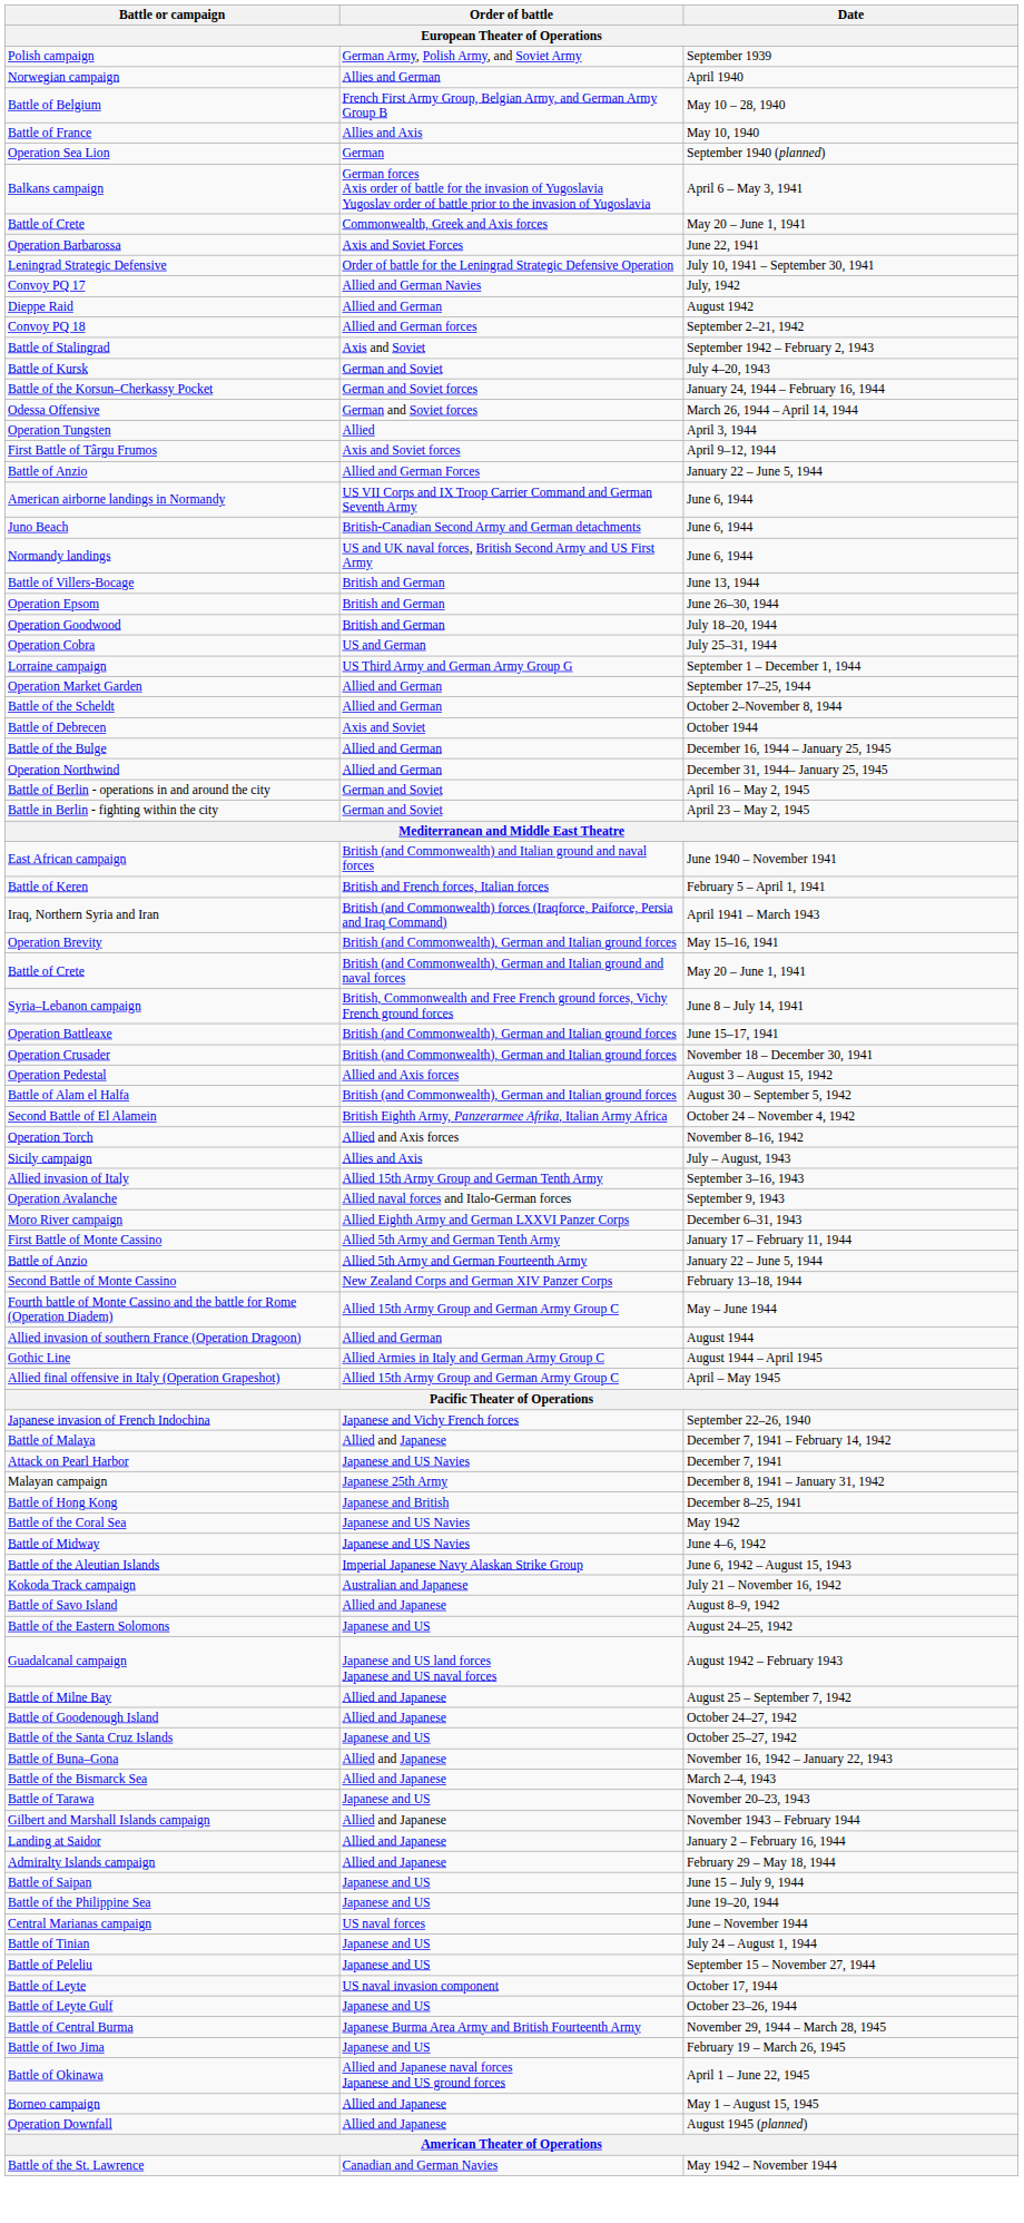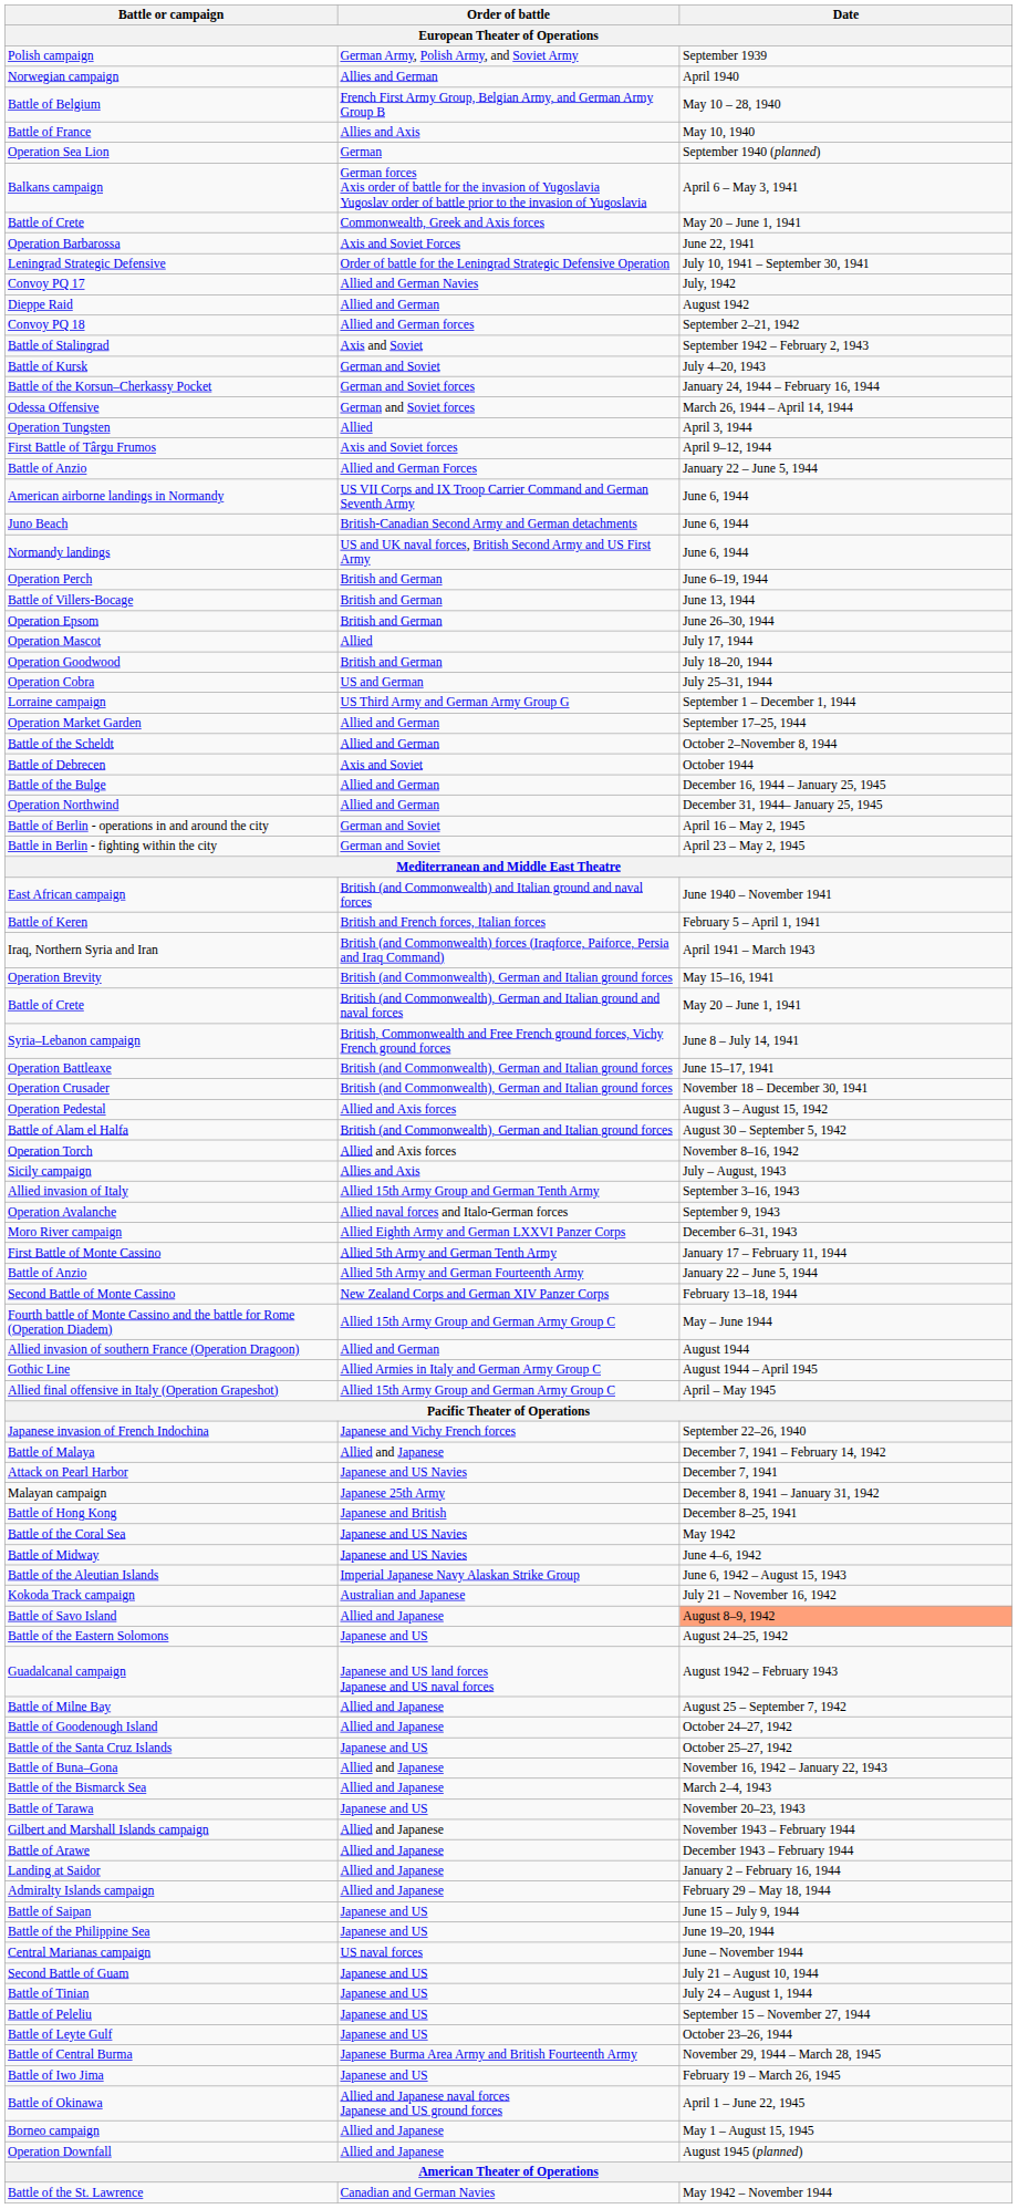 <table class="wikitable">
 <tr>
 <th style="width: 33%;">Battle or campaign</th>
 <th style="width: 34%;">Order of battle</th>
 <th style="width: 33%;">Date</th>
 </tr>
 <tr>
 <th colspan=3 align="center" id="Europe">European Theater of Operations</th>
 </tr>
 <tr>
 <td><a href='#'>Polish campaign</a></td>
 <td><a href='#'>German Army</a>, <a href='#'>Polish Army</a>, and <a href='#'>Soviet Army</a></td>
 <td>September 1939</td>
 </tr>
 <tr>
 <td><a href='#'>Norwegian campaign</a></td>
 <td><a href='#'>Allies and German</a></td>
 <td>April 1940</td>
 </tr>
 <tr>
 <td><a href='#'>Battle of Belgium</a></td>
 <td><a href='#'>French First Army Group, Belgian Army, and German Army Group B</a></td>
 <td>May 10 – 28, 1940</td>
 </tr>
 <tr>
 <td><a href='#'>Battle of France</a></td>
 <td><a href='#'>Allies and Axis</a></td>
 <td>May 10, 1940</td>
 </tr>
 <tr>
 <td><a href='#'>Operation Sea Lion</a></td>
 <td><a href='#'>German</a></td>
 <td>September 1940 (<em>planned</em>)</td>
 </tr>
 <tr>
 <td><a href='#'>Balkans campaign</a></td>
 <td><a href='#'>German forces</a><br><a href='#'>Axis order of battle for the invasion of Yugoslavia</a><br><a href='#'>Yugoslav order of battle prior to the invasion of Yugoslavia</a></td>
 <td>April 6 – May 3, 1941</td>
 </tr>
 <tr>
 <td><a href='#'>Battle of Crete</a></td>
 <td><a href='#'>Commonwealth, Greek and Axis forces</a></td>
 <td>May 20 – June 1, 1941</td>
 </tr>
 <tr>
 <td><a href='#'>Operation Barbarossa</a></td>
 <td><a href='#'>Axis and Soviet Forces</a></td>
 <td>June 22, 1941</td>
 </tr>
 <tr>
 <td><a href='#'>Leningrad Strategic Defensive</a></td>
 <td><a href='#'>Order of battle for the Leningrad Strategic Defensive Operation</a></td>
 <td>July 10, 1941 – September 30, 1941</td>
 </tr>
 <tr>
 <td><a href='#'>Convoy PQ 17</a></td>
 <td><a href='#'>Allied and German Navies</a></td>
 <td>July, 1942</td>
 </tr>
 <tr>
 <td><a href='#'>Dieppe Raid</a></td>
 <td><a href='#'>Allied and German</a></td>
 <td>August 1942</td>
 </tr>
 <tr>
 <td><a href='#'>Convoy PQ 18</a></td>
 <td><a href='#'>Allied and German forces</a></td>
 <td>September 2–21, 1942</td>
 </tr>
 <tr>
 <td><a href='#'>Battle of Stalingrad</a></td>
 <td><a href='#'>Axis</a> and <a href='#'>Soviet</a></td>
 <td>September 1942 – February 2, 1943</td>
 </tr>
 <tr>
 <td><a href='#'>Battle of Kursk</a></td>
 <td><a href='#'>German and Soviet</a></td>
 <td>July 4–20, 1943</td>
 </tr>
 <tr>
 <td><a href='#'>Battle of the Korsun–Cherkassy Pocket</a></td>
 <td><a href='#'>German and Soviet forces</a></td>
 <td>January 24, 1944 – February 16, 1944</td>
 </tr>
 <tr>
 <td><a href='#'>Odessa Offensive</a></td>
 <td><a href='#'>German</a> and <a href='#'>Soviet forces</a></td>
 <td>March 26, 1944 – April 14, 1944</td>
 </tr>
 <tr>
 <td><a href='#'>Operation Tungsten</a></td>
 <td><a href='#'>Allied</a></td>
 <td>April 3, 1944</td>
 </tr>
 <tr>
 <td><a href='#'>First Battle of Târgu Frumos</a></td>
 <td><a href='#'>Axis and Soviet forces</a></td>
 <td>April 9–12, 1944</td>
 </tr>
 <tr>
 <td><a href='#'>Battle of Anzio</a></td>
 <td><a href='#'>Allied and German Forces</a></td>
 <td>January 22 – June 5, 1944</td>
 </tr>
 <tr>
 <td><a href='#'>American airborne landings in Normandy</a></td>
 <td><a href='#'>US VII Corps and IX Troop Carrier Command and German Seventh Army</a></td>
 <td>June 6, 1944</td>
 </tr>
 <tr>
 <td><a href='#'>Juno Beach</a></td>
 <td><a href='#'>British-Canadian Second Army and German detachments</a></td>
 <td>June 6, 1944</td>
 </tr>
 <tr>
 <td><a href='#'>Normandy landings</a></td>
 <td><a href='#'>US and UK naval forces</a>, <a href='#'>British Second Army and US First Army</a></td>
 <td>June 6, 1944</td>
 </tr>
 <tr>
+<td><a href='#'>Operation Perch</a></td>
+<td><a href='#'>British and German</a></td>
+<td>June 6–19, 1944</td>
+</tr>
+<tr>
 <td><a href='#'>Battle of Villers-Bocage</a></td>
 <td><a href='#'>British and German</a></td>
 <td>June 13, 1944</td>
 </tr>
 <tr>
 <td><a href='#'>Operation Epsom</a></td>
 <td><a href='#'>British and German</a></td>
 <td>June 26–30, 1944</td>
+</tr>
+<tr>
+<td><a href='#'>Operation Mascot</a></td>
+<td><a href='#'>Allied</a></td>
+<td>July 17, 1944</td>
 </tr>
 <tr>
 <td><a href='#'>Operation Goodwood</a></td>
 <td><a href='#'>British and German</a></td>
 <td>July 18–20, 1944</td>
 </tr>
 <tr>
 <td><a href='#'>Operation Cobra</a></td>
 <td><a href='#'>US and German</a></td>
 <td>July 25–31, 1944</td>
 </tr>
 <tr>
 <td><a href='#'>Lorraine campaign</a></td>
 <td><a href='#'>US Third Army and German Army Group G</a></td>
 <td>September 1 – December 1, 1944</td>
 </tr>
 <tr>
 <td><a href='#'>Operation Market Garden</a></td>
 <td><a href='#'>Allied and German</a></td>
 <td>September 17–25, 1944</td>
 </tr>
 <tr>
 <td><a href='#'>Battle of the Scheldt</a></td>
 <td><a href='#'>Allied and German</a></td>
 <td>October 2–November 8, 1944</td>
 </tr>
 <tr>
 <td><a href='#'>Battle of Debrecen</a></td>
 <td><a href='#'>Axis and Soviet</a></td>
 <td>October 1944</td>
 </tr>
 <tr>
 <td><a href='#'>Battle of the Bulge</a></td>
 <td><a href='#'>Allied and German</a></td>
 <td>December 16, 1944 – January 25, 1945</td>
 </tr>
 <tr>
 <td><a href='#'>Operation Northwind</a></td>
 <td><a href='#'>Allied and German</a></td>
 <td>December 31, 1944– January 25, 1945</td>
 </tr>
 <tr>
 <td><a href='#'>Battle of Berlin</a> - operations in and around the city</td>
 <td><a href='#'>German and Soviet</a></td>
 <td>April 16 – May 2, 1945</td>
 </tr>
 <tr>
 <td><a href='#'>Battle in Berlin</a> - fighting within the city</td>
 <td><a href='#'>German and Soviet</a></td>
 <td>April 23 – May 2, 1945</td>
 </tr>
 <tr>
 <th colspan=3 align="center" id="Mediterranean and Middle East"><a href='#'>Mediterranean and Middle East Theatre</a></th>
 </tr>
 <tr>
 <td><a href='#'>East African campaign</a></td>
 <td><a href='#'>British (and Commonwealth) and Italian ground and naval forces</a></td>
 <td>June 1940 – November 1941</td>
 </tr>
 <tr>
 <td><a href='#'>Battle of Keren</a></td>
 <td><a href='#'>British and French forces, Italian forces</a></td>
 <td>February 5 – April 1, 1941</td>
 </tr>
 <tr>
 <td>Iraq, Northern Syria and Iran</td>
 <td><a href='#'>British (and Commonwealth) forces (Iraqforce, Paiforce, Persia and Iraq Command)</a></td>
 <td>April 1941 – March 1943</td>
 </tr>
 <tr>
 <td><a href='#'>Operation Brevity</a></td>
 <td><a href='#'>British (and Commonwealth), German and Italian ground forces</a></td>
 <td>May 15–16, 1941</td>
 </tr>
 <tr>
 <td><a href='#'>Battle of Crete</a></td>
 <td><a href='#'>British (and Commonwealth), German and Italian ground and naval forces</a></td>
 <td>May 20 – June 1, 1941</td>
 </tr>
 <tr>
 <td><a href='#'>Syria–Lebanon campaign</a></td>
 <td><a href='#'>British, Commonwealth and Free French ground forces, Vichy French ground forces</a></td>
 <td>June 8 – July 14, 1941</td>
 </tr>
 <tr>
 <td><a href='#'>Operation Battleaxe</a></td>
 <td><a href='#'>British (and Commonwealth), German and Italian ground forces</a></td>
 <td>June 15–17, 1941</td>
 </tr>
 <tr>
 <td><a href='#'>Operation Crusader</a></td>
 <td><a href='#'>British (and Commonwealth), German and Italian ground forces</a></td>
 <td>November 18 – December 30, 1941</td>
 </tr>
 <tr>
 <td><a href='#'>Operation Pedestal</a></td>
 <td><a href='#'>Allied and Axis forces</a></td>
 <td>August 3 – August 15, 1942</td>
 </tr>
 <tr>
 <td><a href='#'>Battle of Alam el Halfa</a></td>
 <td><a href='#'>British (and Commonwealth), German and Italian ground forces</a></td>
 <td>August 30 – September 5, 1942</td>
-</tr>
-<tr>
-<td><a href='#'>Second Battle of El Alamein</a></td>
-<td><a href='#'>British Eighth Army, <em>Panzerarmee Afrika</em>, Italian Army Africa</a></td>
-<td>October 24 – November 4, 1942</td>
 </tr>
 <tr>
 <td><a href='#'>Operation Torch</a></td>
 <td><a href='#'>Allied</a> and Axis forces</td>
 <td>November 8–16, 1942</td>
 </tr>
 <tr>
 <td><a href='#'>Sicily campaign</a></td>
 <td><a href='#'>Allies and Axis</a></td>
 <td>July – August, 1943</td>
 </tr>
 <tr>
 <td><a href='#'>Allied invasion of Italy</a></td>
 <td><a href='#'>Allied 15th Army Group and German Tenth Army</a></td>
 <td>September 3–16, 1943</td>
 </tr>
 <tr>
 <td><a href='#'>Operation Avalanche</a></td>
 <td><a href='#'>Allied naval forces</a> and Italo-German forces</td>
 <td>September 9, 1943</td>
 </tr>
 <tr>
 <td><a href='#'>Moro River campaign</a></td>
 <td><a href='#'>Allied Eighth Army and German LXXVI Panzer Corps</a></td>
 <td>December 6–31, 1943</td>
 </tr>
 <tr>
 <td><a href='#'>First Battle of Monte Cassino</a></td>
 <td><a href='#'>Allied 5th Army and German Tenth Army</a></td>
 <td>January 17 – February 11, 1944</td>
 </tr>
 <tr>
 <td><a href='#'>Battle of Anzio</a></td>
 <td><a href='#'>Allied 5th Army and German Fourteenth Army</a></td>
 <td>January 22 – June 5, 1944</td>
 </tr>
 <tr>
 <td><a href='#'>Second Battle of Monte Cassino</a></td>
 <td><a href='#'>New Zealand Corps and German XIV Panzer Corps</a></td>
 <td>February 13–18, 1944</td>
 </tr>
 <tr>
 <td><a href='#'>Fourth battle of Monte Cassino and the battle for Rome (Operation Diadem)</a></td>
 <td><a href='#'>Allied 15th Army Group and German Army Group C</a></td>
 <td>May – June 1944</td>
 </tr>
 <tr>
 <td><a href='#'>Allied invasion of southern France (Operation Dragoon)</a></td>
 <td><a href='#'>Allied and German</a></td>
 <td>August 1944</td>
 </tr>
 <tr>
 <td><a href='#'>Gothic Line</a></td>
 <td><a href='#'>Allied Armies in Italy and German Army Group C</a></td>
 <td>August 1944 – April 1945</td>
 </tr>
 <tr>
 <td><a href='#'>Allied final offensive in Italy (Operation Grapeshot)</a></td>
 <td><a href='#'>Allied 15th Army Group and German Army Group C</a></td>
 <td>April – May 1945</td>
 </tr>
 <tr>
 <th colspan=3 align="center" id="Pacific">Pacific Theater of Operations</th>
 </tr>
 <tr>
 <td><a href='#'>Japanese invasion of French Indochina</a></td>
 <td><a href='#'>Japanese and Vichy French forces</a></td>
 <td>September 22–26, 1940</td>
 </tr>
 <tr>
 <td><a href='#'>Battle of Malaya</a></td>
 <td><a href='#'>Allied</a> and <a href='#'>Japanese</a></td>
 <td>December 7, 1941 – February 14, 1942</td>
 </tr>
 <tr>
 <td><a href='#'>Attack on Pearl Harbor</a></td>
 <td><a href='#'>Japanese and US Navies</a></td>
 <td>December 7, 1941</td>
 </tr>
 <tr>
 <td>Malayan campaign</td>
 <td><a href='#'>Japanese 25th Army</a></td>
 <td>December 8, 1941 – January 31, 1942</td>
 </tr>
 <tr>
 <td><a href='#'>Battle of Hong Kong</a></td>
 <td><a href='#'>Japanese and British</a></td>
 <td>December 8–25, 1941</td>
 </tr>
 <tr>
 <td><a href='#'>Battle of the Coral Sea</a></td>
 <td><a href='#'>Japanese and US Navies</a></td>
 <td>May 1942</td>
 </tr>
 <tr>
 <td><a href='#'>Battle of Midway</a></td>
 <td><a href='#'>Japanese and US Navies</a></td>
 <td>June 4–6, 1942</td>
 </tr>
 <tr>
 <td><a href='#'>Battle of the Aleutian Islands</a></td>
 <td><a href='#'>Imperial Japanese Navy Alaskan Strike Group</a></td>
 <td>June 6, 1942 – August 15, 1943</td>
 </tr>
 <tr>
 <td><a href='#'>Kokoda Track campaign</a></td>
 <td><a href='#'>Australian and Japanese</a></td>
 <td>July 21 – November 16, 1942</td>
 </tr>
 <tr>
 <td><a href='#'>Battle of Savo Island</a></td>
 <td><a href='#'>Allied and Japanese</a></td>
-<td>August 8–9, 1942</td>
+<td style="background: lightsalmon;">August 8–9, 1942</td>
 </tr>
 <tr>
 <td><a href='#'>Battle of the Eastern Solomons</a></td>
 <td><a href='#'>Japanese and US</a></td>
 <td>August 24–25, 1942</td>
 </tr>
 <tr>
 <td><a href='#'>Guadalcanal campaign</a></td>
 <td><br><a href='#'>Japanese and US land forces</a><br><a href='#'>Japanese and US naval forces</a></td>
 <td>August 1942 – February 1943</td>
 </tr>
 <tr>
 <td><a href='#'>Battle of Milne Bay</a></td>
 <td><a href='#'>Allied and Japanese</a></td>
 <td>August 25 – September 7, 1942</td>
 </tr>
 <tr>
 <td><a href='#'>Battle of Goodenough Island</a></td>
 <td><a href='#'>Allied and Japanese</a></td>
 <td>October 24–27, 1942</td>
 </tr>
 <tr>
 <td><a href='#'>Battle of the Santa Cruz Islands</a></td>
 <td><a href='#'>Japanese and US</a></td>
 <td>October 25–27, 1942</td>
 </tr>
 <tr>
 <td><a href='#'>Battle of Buna–Gona</a></td>
 <td><a href='#'>Allied</a> and <a href='#'>Japanese</a></td>
 <td>November 16, 1942 – January 22, 1943</td>
 </tr>
 <tr>
 <td><a href='#'>Battle of the Bismarck Sea</a></td>
 <td><a href='#'>Allied and Japanese</a></td>
 <td>March 2–4, 1943</td>
 </tr>
 <tr>
 <td><a href='#'>Battle of Tarawa</a></td>
 <td><a href='#'>Japanese and US</a></td>
 <td>November 20–23, 1943</td>
 </tr>
 <tr>
 <td><a href='#'>Gilbert and Marshall Islands campaign</a></td>
 <td><a href='#'>Allied</a> and Japanese</td>
 <td>November 1943 – February 1944</td>
 </tr>
 <tr>
+<td><a href='#'>Battle of Arawe</a></td>
+<td><a href='#'>Allied and Japanese</a></td>
+<td>December 1943 – February 1944</td>
+</tr>
+<tr>
 <td><a href='#'>Landing at Saidor</a></td>
 <td><a href='#'>Allied and Japanese</a></td>
 <td>January 2 – February 16, 1944</td>
 </tr>
 <tr>
 <td><a href='#'>Admiralty Islands campaign</a></td>
 <td><a href='#'>Allied and Japanese</a></td>
 <td>February 29 – May 18, 1944</td>
 </tr>
 <tr>
 <td><a href='#'>Battle of Saipan</a></td>
 <td><a href='#'>Japanese and US</a></td>
 <td>June 15 – July 9, 1944</td>
 </tr>
 <tr>
 <td><a href='#'>Battle of the Philippine Sea</a></td>
 <td><a href='#'>Japanese and US</a></td>
 <td>June 19–20, 1944</td>
 </tr>
 <tr>
 <td><a href='#'>Central Marianas campaign</a></td>
 <td><a href='#'>US naval forces</a></td>
 <td>June – November 1944</td>
 </tr>
 <tr>
+<td><a href='#'>Second Battle of Guam</a></td>
+<td><a href='#'>Japanese and US</a></td>
+<td>July 21 – August 10, 1944</td>
+</tr>
+<tr>
 <td><a href='#'>Battle of Tinian</a></td>
 <td><a href='#'>Japanese and US</a></td>
 <td>July 24 – August 1, 1944</td>
 </tr>
 <tr>
 <td><a href='#'>Battle of Peleliu</a></td>
 <td><a href='#'>Japanese and US</a></td>
 <td>September 15 – November 27, 1944</td>
-</tr>
-<tr>
-<td><a href='#'>Battle of Leyte</a></td>
-<td><a href='#'>US naval invasion component</a></td>
-<td>October 17, 1944</td>
 </tr>
 <tr>
 <td><a href='#'>Battle of Leyte Gulf</a></td>
 <td><a href='#'>Japanese and US</a></td>
 <td>October 23–26, 1944</td>
 </tr>
 <tr>
 <td><a href='#'>Battle of Central Burma</a></td>
 <td><a href='#'>Japanese Burma Area Army and British Fourteenth Army</a></td>
 <td>November 29, 1944 – March 28, 1945</td>
 </tr>
 <tr>
 <td><a href='#'>Battle of Iwo Jima</a></td>
 <td><a href='#'>Japanese and US</a></td>
 <td>February 19 – March 26, 1945</td>
 </tr>
 <tr>
 <td><a href='#'>Battle of Okinawa</a></td>
 <td><a href='#'>Allied and Japanese naval forces</a><br><a href='#'>Japanese and US ground forces</a></td>
 <td>April 1 – June 22, 1945</td>
 </tr>
 <tr>
 <td><a href='#'>Borneo campaign</a></td>
 <td><a href='#'>Allied and Japanese</a></td>
 <td>May 1 – August 15, 1945</td>
 </tr>
 <tr>
 <td><a href='#'>Operation Downfall</a></td>
 <td><a href='#'>Allied and Japanese</a></td>
 <td>August 1945 (<em>planned</em>)</td>
 </tr>
 <tr>
 <th colspan=3 align="center" id="America"><a href='#'>American Theater of Operations</a></th>
 </tr>
 <tr>
 <td><a href='#'>Battle of the St. Lawrence</a></td>
 <td><a href='#'>Canadian and German Navies</a></td>
 <td>May 1942 – November 1944</td>
 </tr>
 </table>
